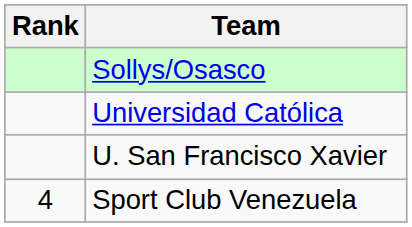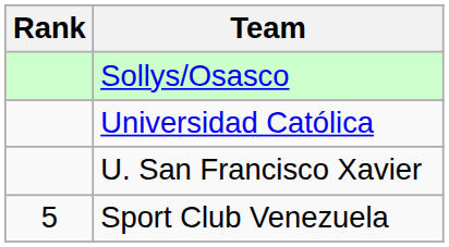 <table class="wikitable" style="text-align: center;">
 <tr>
 <th width=40>Rank</th>
 <th width=180>Team</th>
 </tr>
 <tr bgcolor=#ccffcc align=center>
 <td></td>
 <td style="text-align:left;"> <a href='#'>Sollys/Osasco</a></td>
 </tr>
 <tr align=center>
 <td></td>
 <td style="text-align:left;"> <a href='#'>Universidad Católica</a></td>
 </tr>
 <tr align=center>
 <td></td>
 <td style="text-align:left;"> U. San Francisco Xavier</td>
 </tr>
 <tr align=center>
-<td>4</td>
+<td>5</td>
 <td style="text-align:left;"> Sport Club Venezuela</td>
 </tr>
 </table>
